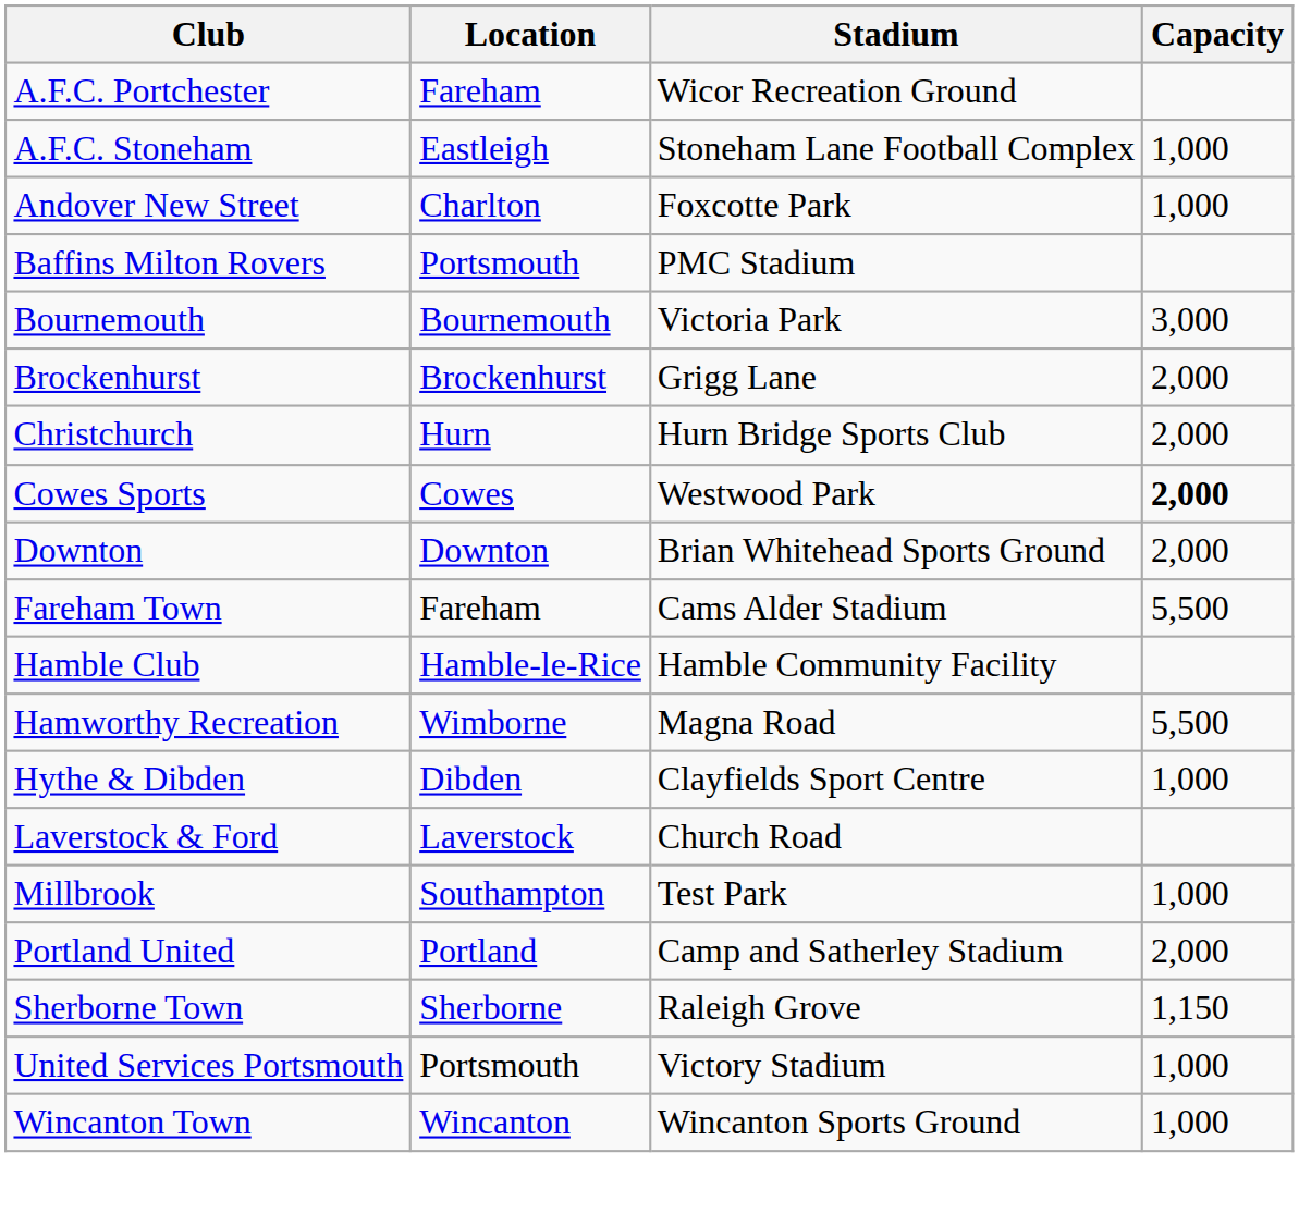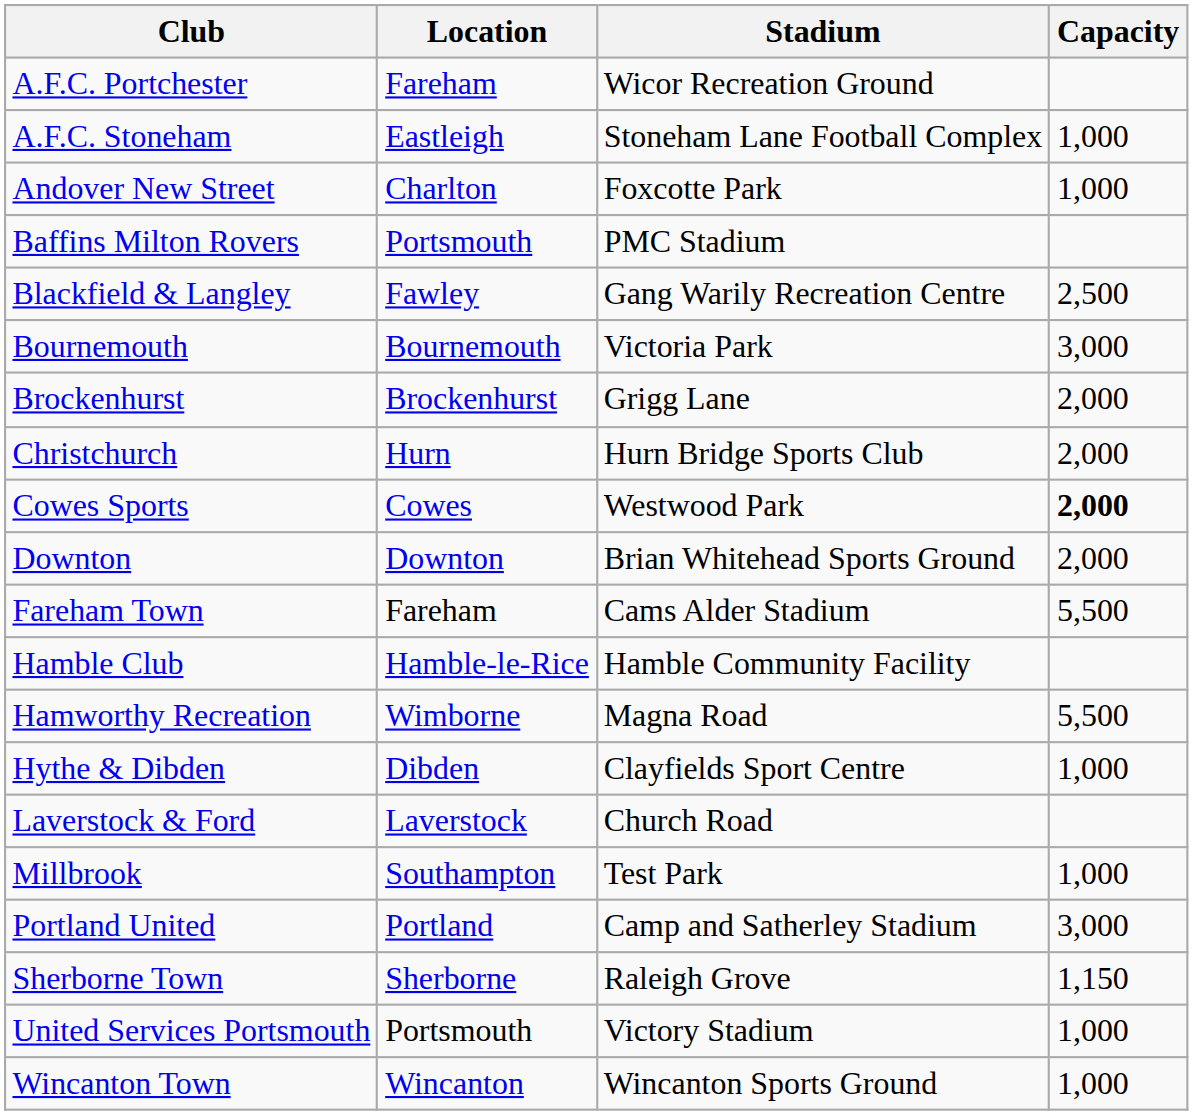 <table class="wikitable sortable" style="font-size:95%">
 <tr>
 <th>Club</th>
 <th>Location</th>
 <th>Stadium</th>
 <th>Capacity</th>
 </tr>
 <tr>
 <td><a href='#'>A.F.C. Portchester</a></td>
 <td><a href='#'>Fareham</a></td>
 <td>Wicor Recreation Ground</td>
 <td></td>
 </tr>
 <tr>
 <td><a href='#'>A.F.C. Stoneham</a></td>
 <td><a href='#'>Eastleigh</a></td>
 <td>Stoneham Lane Football Complex</td>
 <td>1,000</td>
 </tr>
 <tr>
 <td><a href='#'>Andover New Street</a></td>
 <td><a href='#'>Charlton</a></td>
 <td>Foxcotte Park</td>
 <td>1,000</td>
 </tr>
 <tr>
 <td><a href='#'>Baffins Milton Rovers</a></td>
 <td><a href='#'>Portsmouth</a></td>
 <td>PMC Stadium</td>
 <td></td>
+</tr>
+<tr>
+<td><a href='#'>Blackfield & Langley</a></td>
+<td><a href='#'>Fawley</a></td>
+<td>Gang Warily Recreation Centre</td>
+<td>2,500</td>
 </tr>
 <tr>
 <td><a href='#'>Bournemouth</a></td>
 <td><a href='#'>Bournemouth</a></td>
 <td>Victoria Park</td>
 <td>3,000</td>
 </tr>
 <tr>
 <td><a href='#'>Brockenhurst</a></td>
 <td><a href='#'>Brockenhurst</a></td>
 <td>Grigg Lane</td>
 <td>2,000</td>
 </tr>
 <tr>
 <td><a href='#'>Christchurch</a></td>
 <td><a href='#'>Hurn</a></td>
 <td>Hurn Bridge Sports Club</td>
 <td>2,000</td>
 </tr>
 <tr>
 <td><a href='#'>Cowes Sports</a></td>
 <td><a href='#'>Cowes</a></td>
 <td>Westwood Park</td>
 <td><strong>2,000</strong></td>
 </tr>
 <tr>
 <td><a href='#'>Downton</a></td>
 <td><a href='#'>Downton</a></td>
 <td>Brian Whitehead Sports Ground</td>
 <td>2,000</td>
 </tr>
 <tr>
 <td><a href='#'>Fareham Town</a></td>
 <td>Fareham</td>
 <td>Cams Alder Stadium</td>
 <td>5,500</td>
 </tr>
 <tr>
 <td><a href='#'>Hamble Club</a></td>
 <td><a href='#'>Hamble-le-Rice</a></td>
 <td>Hamble Community Facility</td>
 </tr>
 <tr>
 <td><a href='#'>Hamworthy Recreation</a></td>
 <td><a href='#'>Wimborne</a></td>
 <td>Magna Road</td>
 <td>5,500</td>
 </tr>
 <tr>
 <td><a href='#'>Hythe & Dibden</a></td>
 <td><a href='#'>Dibden</a></td>
 <td>Clayfields Sport Centre</td>
 <td>1,000</td>
 </tr>
 <tr>
 <td><a href='#'>Laverstock & Ford</a></td>
 <td><a href='#'>Laverstock</a></td>
 <td>Church Road</td>
 <td></td>
 </tr>
 <tr>
 <td><a href='#'>Millbrook</a></td>
 <td><a href='#'>Southampton</a></td>
 <td>Test Park</td>
 <td>1,000</td>
 </tr>
 <tr>
 <td><a href='#'>Portland United</a></td>
 <td><a href='#'>Portland</a></td>
 <td>Camp and Satherley Stadium</td>
-<td>2,000</td>
+<td>3,000</td>
 </tr>
 <tr>
 <td><a href='#'>Sherborne Town</a></td>
 <td><a href='#'>Sherborne</a></td>
 <td>Raleigh Grove</td>
 <td>1,150</td>
 </tr>
 <tr>
 <td><a href='#'>United Services Portsmouth</a></td>
 <td>Portsmouth</td>
 <td>Victory Stadium</td>
 <td>1,000</td>
 </tr>
 <tr>
 <td><a href='#'>Wincanton Town</a></td>
 <td><a href='#'>Wincanton</a></td>
 <td>Wincanton Sports Ground</td>
 <td>1,000</td>
 </tr>
 </table>
